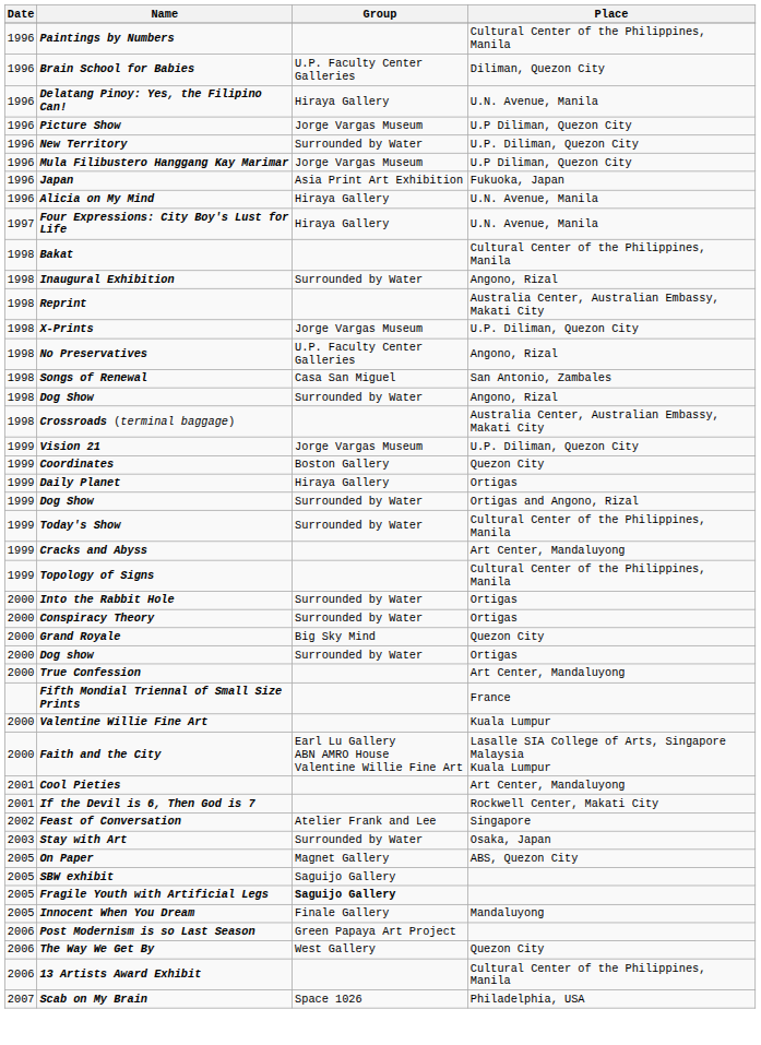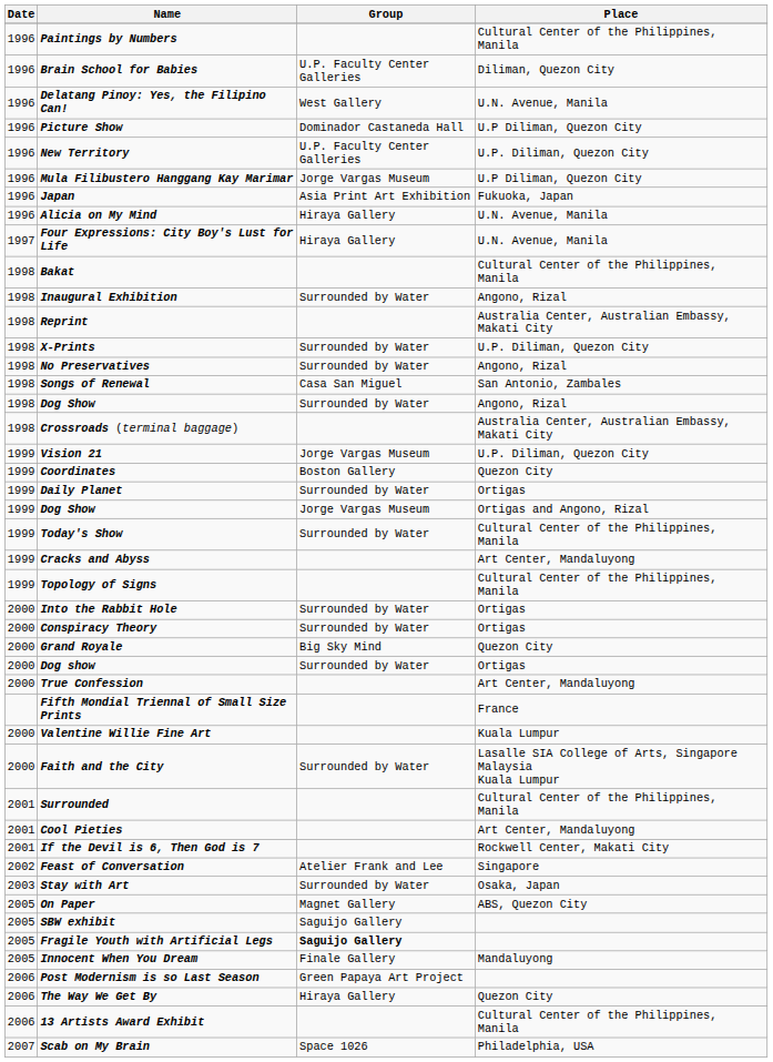 <table class="wikitable sortable">
 <tr>
 <th>Date</th>
 <th>Name</th>
 <th>Group</th>
 <th>Place</th>
 </tr>
 <tr>
 </tr>
 <tr>
 <td>1996</td>
 <td><strong><em>Paintings by Numbers</em></strong></td>
 <td></td>
 <td>Cultural Center of the Philippines, Manila</td>
 </tr>
 <tr>
 <td>1996</td>
 <td><strong><em>Brain School for Babies</em></strong></td>
 <td>U.P. Faculty Center Galleries</td>
 <td>Diliman, Quezon City</td>
 </tr>
 <tr>
 <td>1996</td>
 <td><strong><em>Delatang Pinoy: Yes, the Filipino Can!</em></strong></td>
-<td>Hiraya Gallery</td>
+<td>West Gallery</td>
 <td>U.N.  Avenue, Manila</td>
 </tr>
 <tr>
 <td>1996</td>
 <td><strong><em>Picture Show</em></strong></td>
-<td>Jorge Vargas Museum</td>
+<td>Dominador Castaneda Hall</td>
 <td>U.P Diliman, Quezon City</td>
 </tr>
 <tr>
 <td>1996</td>
 <td><strong><em>New Territory</em></strong></td>
-<td>Surrounded by Water</td>
+<td>U.P. Faculty Center Galleries</td>
 <td>U.P. Diliman, Quezon City</td>
 </tr>
 <tr>
 <td>1996</td>
 <td><strong><em>Mula Filibustero Hanggang Kay Marimar</em></strong></td>
 <td>Jorge Vargas Museum</td>
 <td>U.P Diliman, Quezon City</td>
 </tr>
 <tr>
 <td>1996</td>
 <td><strong><em>Japan</em></strong></td>
 <td>Asia Print Art Exhibition</td>
 <td>Fukuoka, Japan</td>
 </tr>
 <tr>
 <td>1996</td>
 <td><strong><em>Alicia on My Mind</em></strong></td>
 <td>Hiraya Gallery</td>
 <td>U.N.  Avenue, Manila</td>
 </tr>
 <tr>
 <td>1997</td>
 <td><strong><em>Four Expressions: City Boy's Lust for Life</em></strong></td>
 <td>Hiraya Gallery</td>
 <td>U.N.  Avenue, Manila</td>
 </tr>
 <tr>
 <td>1998</td>
 <td><strong><em>Bakat</em></strong></td>
 <td></td>
 <td>Cultural Center of the Philippines, Manila</td>
 </tr>
 <tr>
 <td>1998</td>
 <td><strong><em>Inaugural Exhibition</em></strong></td>
 <td>Surrounded by Water</td>
 <td>Angono, Rizal</td>
 </tr>
 <tr>
 <td>1998</td>
 <td><strong><em>Reprint</em></strong></td>
 <td></td>
 <td>Australia Center, Australian Embassy, Makati City</td>
 </tr>
 <tr>
 <td>1998</td>
 <td><strong><em>X-Prints</em></strong></td>
-<td>Jorge Vargas Museum</td>
+<td>Surrounded by Water</td>
 <td>U.P. Diliman, Quezon City</td>
 </tr>
 <tr>
 <td>1998</td>
 <td><strong><em>No Preservatives</em></strong></td>
-<td>U.P. Faculty Center Galleries</td>
+<td>Surrounded by Water</td>
 <td>Angono, Rizal</td>
 </tr>
 <tr>
 <td>1998</td>
 <td><strong><em>Songs of Renewal</em></strong></td>
 <td>Casa San Miguel</td>
 <td>San Antonio, Zambales</td>
 </tr>
 <tr>
 <td>1998</td>
 <td><strong><em>Dog Show</em></strong></td>
 <td>Surrounded by Water</td>
 <td>Angono, Rizal</td>
 </tr>
 <tr>
 <td>1998</td>
 <td><strong><em>Crossroads</em></strong> (<em>terminal baggage</em>)</td>
 <td></td>
 <td>Australia Center, Australian Embassy, Makati City</td>
 </tr>
 <tr>
 <td>1999</td>
 <td><strong><em>Vision 21</em></strong></td>
 <td>Jorge Vargas Museum</td>
 <td>U.P. Diliman, Quezon City</td>
 </tr>
 <tr>
 <td>1999</td>
 <td><strong><em>Coordinates</em></strong></td>
 <td>Boston Gallery</td>
 <td>Quezon City</td>
 </tr>
 <tr>
 <td>1999</td>
 <td><strong><em>Daily Planet</em></strong></td>
-<td>Hiraya Gallery</td>
+<td>Surrounded by Water</td>
 <td>Ortigas</td>
 </tr>
 <tr>
 <td>1999</td>
 <td><strong><em>Dog Show</em></strong></td>
-<td>Surrounded by Water</td>
+<td>Jorge Vargas Museum</td>
 <td>Ortigas and Angono, Rizal</td>
 </tr>
 <tr>
 <td>1999</td>
 <td><strong><em>Today's Show</em></strong></td>
 <td>Surrounded by Water</td>
 <td>Cultural Center of the Philippines, Manila</td>
 </tr>
 <tr>
 <td>1999</td>
 <td><strong><em>Cracks and Abyss</em></strong></td>
 <td></td>
 <td>Art Center, Mandaluyong</td>
 </tr>
 <tr>
 <td>1999</td>
 <td><strong><em>Topology of Signs</em></strong></td>
 <td></td>
 <td>Cultural Center of the Philippines, Manila</td>
 </tr>
 <tr>
 <td>2000</td>
 <td><strong><em>Into the Rabbit Hole</em></strong></td>
 <td>Surrounded by Water</td>
 <td>Ortigas</td>
 </tr>
 <tr>
 <td>2000</td>
 <td><strong><em>Conspiracy Theory</em></strong></td>
 <td>Surrounded by Water</td>
 <td>Ortigas</td>
 </tr>
 <tr>
 <td>2000</td>
 <td><strong><em>Grand Royale</em></strong></td>
 <td>Big Sky Mind</td>
 <td>Quezon City</td>
 </tr>
 <tr>
 <td>2000</td>
 <td><strong><em>Dog show</em></strong></td>
 <td>Surrounded by Water</td>
 <td>Ortigas</td>
 </tr>
 <tr>
 <td>2000</td>
 <td><strong><em>True Confession</em></strong></td>
 <td></td>
 <td>Art Center, Mandaluyong</td>
 </tr>
 <tr>
 <td></td>
 <td><strong><em>Fifth Mondial Triennal of Small Size Prints</em></strong></td>
 <td></td>
 <td>France</td>
 </tr>
 <tr>
 <td>2000</td>
 <td><strong><em>Valentine Willie Fine Art</em></strong></td>
 <td></td>
 <td>Kuala Lumpur</td>
 </tr>
 <tr>
 <td>2000</td>
 <td><strong><em>Faith and the City</em></strong></td>
-<td>Earl Lu Gallery<br>ABN AMRO House<br>Valentine Willie Fine Art</td>
+<td>Surrounded by Water</td>
 <td>Lasalle SIA College of Arts, Singapore<br> Malaysia<br>Kuala Lumpur</td>
+</tr>
+<tr>
+<td>2001</td>
+<td><strong><em>Surrounded</em></strong></td>
+<td></td>
+<td>Cultural Center of the Philippines, Manila</td>
 </tr>
 <tr>
 <td>2001</td>
 <td><strong><em>Cool Pieties</em></strong></td>
 <td></td>
 <td>Art Center, Mandaluyong</td>
 </tr>
 <tr>
 <td>2001</td>
 <td><strong><em>If the Devil is 6, Then God is 7</em></strong></td>
 <td></td>
 <td>Rockwell Center, Makati City</td>
 </tr>
 <tr>
 <td>2002</td>
 <td><strong><em>Feast of Conversation</em></strong></td>
 <td>Atelier Frank and Lee</td>
 <td>Singapore</td>
 </tr>
 <tr>
 <td>2003</td>
 <td><strong><em>Stay with Art</em></strong></td>
 <td>Surrounded by Water</td>
 <td>Osaka, Japan</td>
 </tr>
 <tr>
 <td>2005</td>
 <td><strong><em>On Paper</em></strong></td>
 <td>Magnet Gallery</td>
 <td>ABS, Quezon City</td>
 </tr>
 <tr>
 <td>2005</td>
 <td><strong><em>SBW exhibit</em></strong></td>
 <td>Saguijo Gallery</td>
 <td></td>
 </tr>
 <tr>
 <td>2005</td>
 <td><strong><em>Fragile Youth with Artificial Legs</em></strong></td>
 <td><strong>Saguijo Gallery</strong></td>
 <td></td>
 </tr>
 <tr>
 <td>2005</td>
 <td><strong><em>Innocent When You Dream</em></strong></td>
 <td>Finale Gallery</td>
 <td>Mandaluyong</td>
 </tr>
 <tr>
 <td>2006</td>
 <td><strong><em>Post Modernism is so Last Season</em></strong></td>
 <td>Green Papaya Art Project</td>
 <td></td>
 </tr>
 <tr>
 <td>2006</td>
 <td><strong><em>The Way We Get By</em></strong></td>
-<td>West Gallery</td>
+<td>Hiraya Gallery</td>
 <td>Quezon City</td>
 </tr>
 <tr>
 <td>2006</td>
 <td><strong><em>13 Artists Award Exhibit</em></strong></td>
 <td></td>
 <td>Cultural Center of the Philippines, Manila</td>
 </tr>
 <tr>
 <td>2007</td>
 <td><strong><em>Scab on My Brain</em></strong></td>
 <td>Space 1026</td>
 <td>Philadelphia, USA</td>
 </tr>
 </table>
